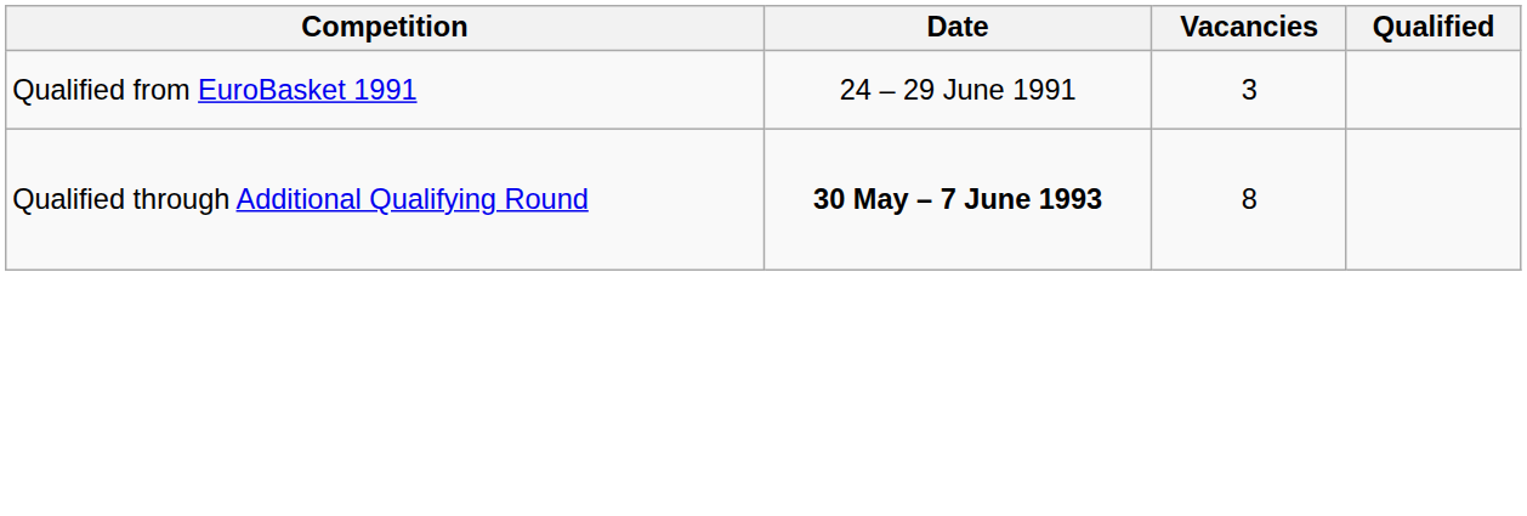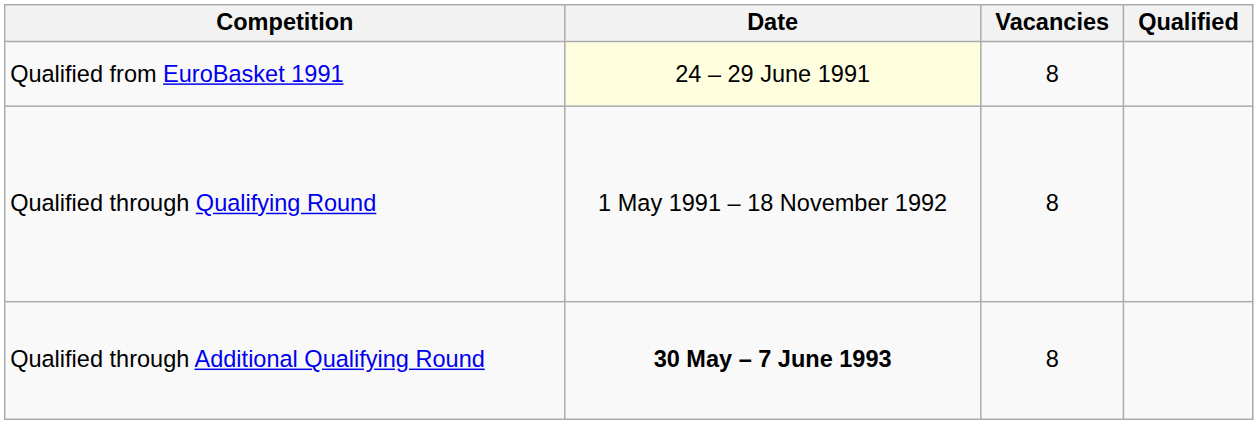 <table class="wikitable" style="width:850px">
 <tr>
 <th>Competition</th>
 <th>Date</th>
 <th>Vacancies</th>
 <th>Qualified</th>
 </tr>
 <tr>
 <td>Qualified from <a href='#'>EuroBasket 1991</a></td>
-<td style="text-align:center;">24 – 29 June 1991</td>
-<td style="text-align:center;">3</td>
+<td style="background: lightyellow; text-align:center;">24 – 29 June 1991</td>
+<td style="text-align:center;">8</td>
 <td> <br>  <br> </td>
+</tr>
+<tr>
+<td>Qualified through <a href='#'>Qualifying Round</a></td>
+<td style="text-align:center;">1 May 1991 – 18 November 1992</td>
+<td style="text-align:center;">8</td>
+<td> <br>  <br>  <br>  <br> <br>  <br>  <br> </td>
 </tr>
 <tr>
 <td>Qualified through <a href='#'>Additional Qualifying Round</a></td>
 <td style="text-align:center;"><strong>30 May – 7 June 1993</strong></td>
 <td style="text-align:center;">8</td>
 <td> <br> <br>  <br>  <br> </td>
 </tr>
 </table>
